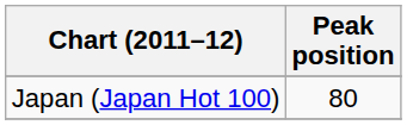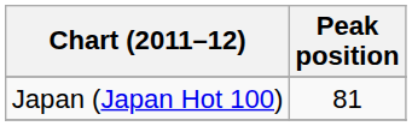 <table class="wikitable sortable">
 <tr>
 <th scope="col">Chart (2011–12)</th>
 <th scope="col">Peak<br>position</th>
 </tr>
 <tr>
 </tr>
 <tr>
 <td>Japan (<a href='#'>Japan Hot 100</a>)</td>
-<td style="text-align:center;">80</td>
+<td style="text-align:center;">81</td>
 </tr>
 <tr>
 </tr>
 <tr>
 </tr>
 <tr>
 </tr>
 </table>
